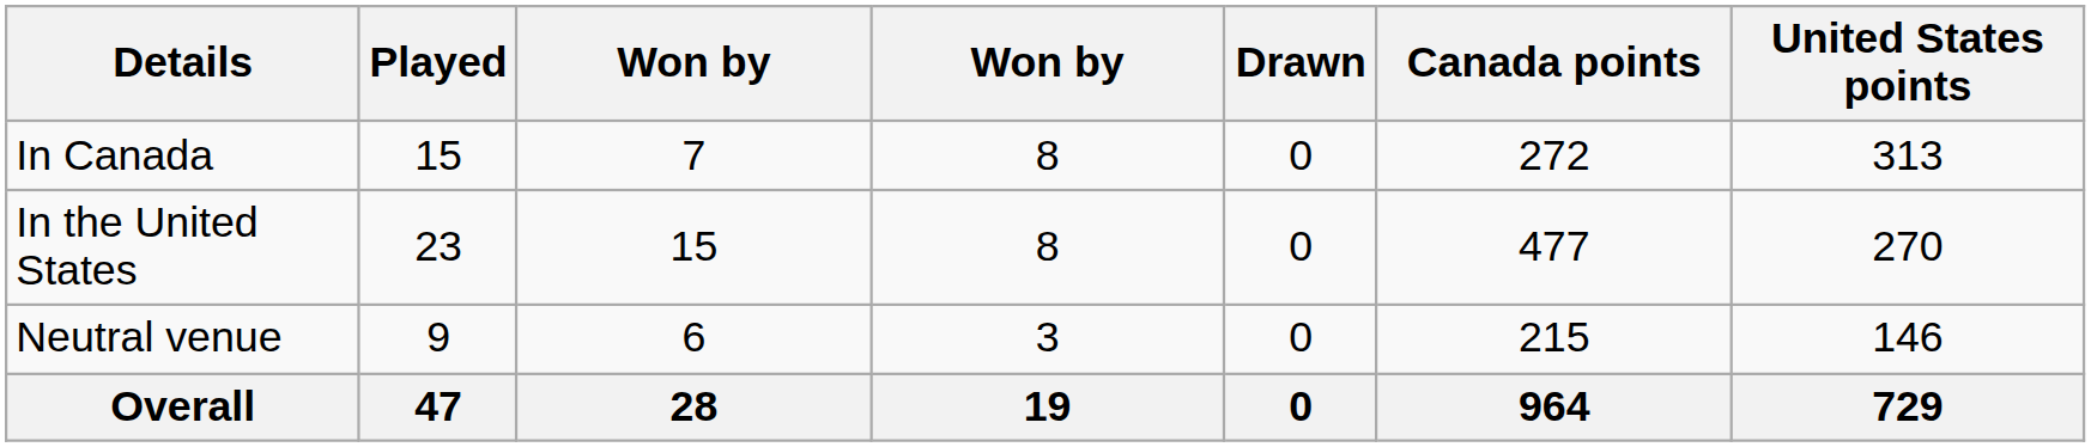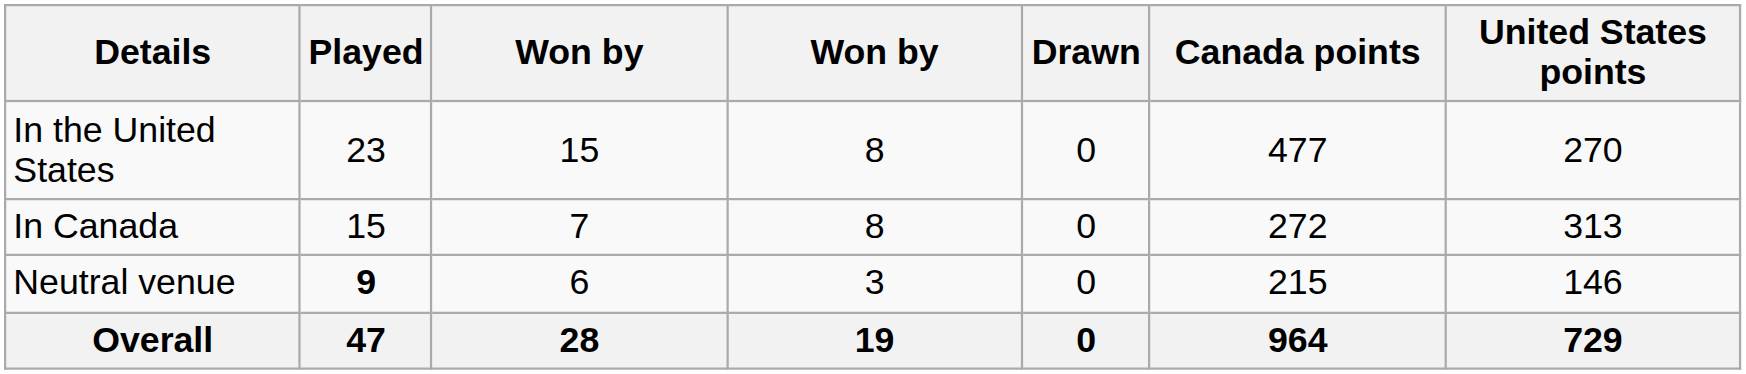 <table class="wikitable sortable" style="text-align: center;">
 <tr>
 <th width="125">Details</th>
 <th width="50">Played</th>
 <th width="125">Won by<br></th>
 <th width="125">Won by<br></th>
 <th width="50">Drawn</th>
 <th width="125">Canada points</th>
 <th width="125">United States points</th>
 </tr>
 <tr>
+<td align=left>In the United States</td>
+<td>23</td>
+<td>15</td>
+<td>8</td>
+<td>0</td>
+<td>477</td>
+<td>270</td>
+</tr>
+<tr>
 <td align=left>In Canada</td>
 <td>15</td>
 <td>7</td>
 <td>8</td>
 <td>0</td>
 <td>272</td>
 <td>313</td>
 </tr>
 <tr>
-<td align=left>In the United States</td>
-<td>23</td>
-<td>15</td>
-<td>8</td>
-<td>0</td>
-<td>477</td>
-<td>270</td>
-</tr>
-<tr>
 <td align=left>Neutral venue</td>
-<td>9</td>
+<td><strong>9</strong></td>
 <td>6</td>
 <td>3</td>
 <td>0</td>
 <td>215</td>
 <td>146</td>
 </tr>
 <tr>
 <th>Overall</th>
 <th>47</th>
 <th>28</th>
 <th>19</th>
 <th>0</th>
 <th>964</th>
 <th>729</th>
 </tr>
 </table>
